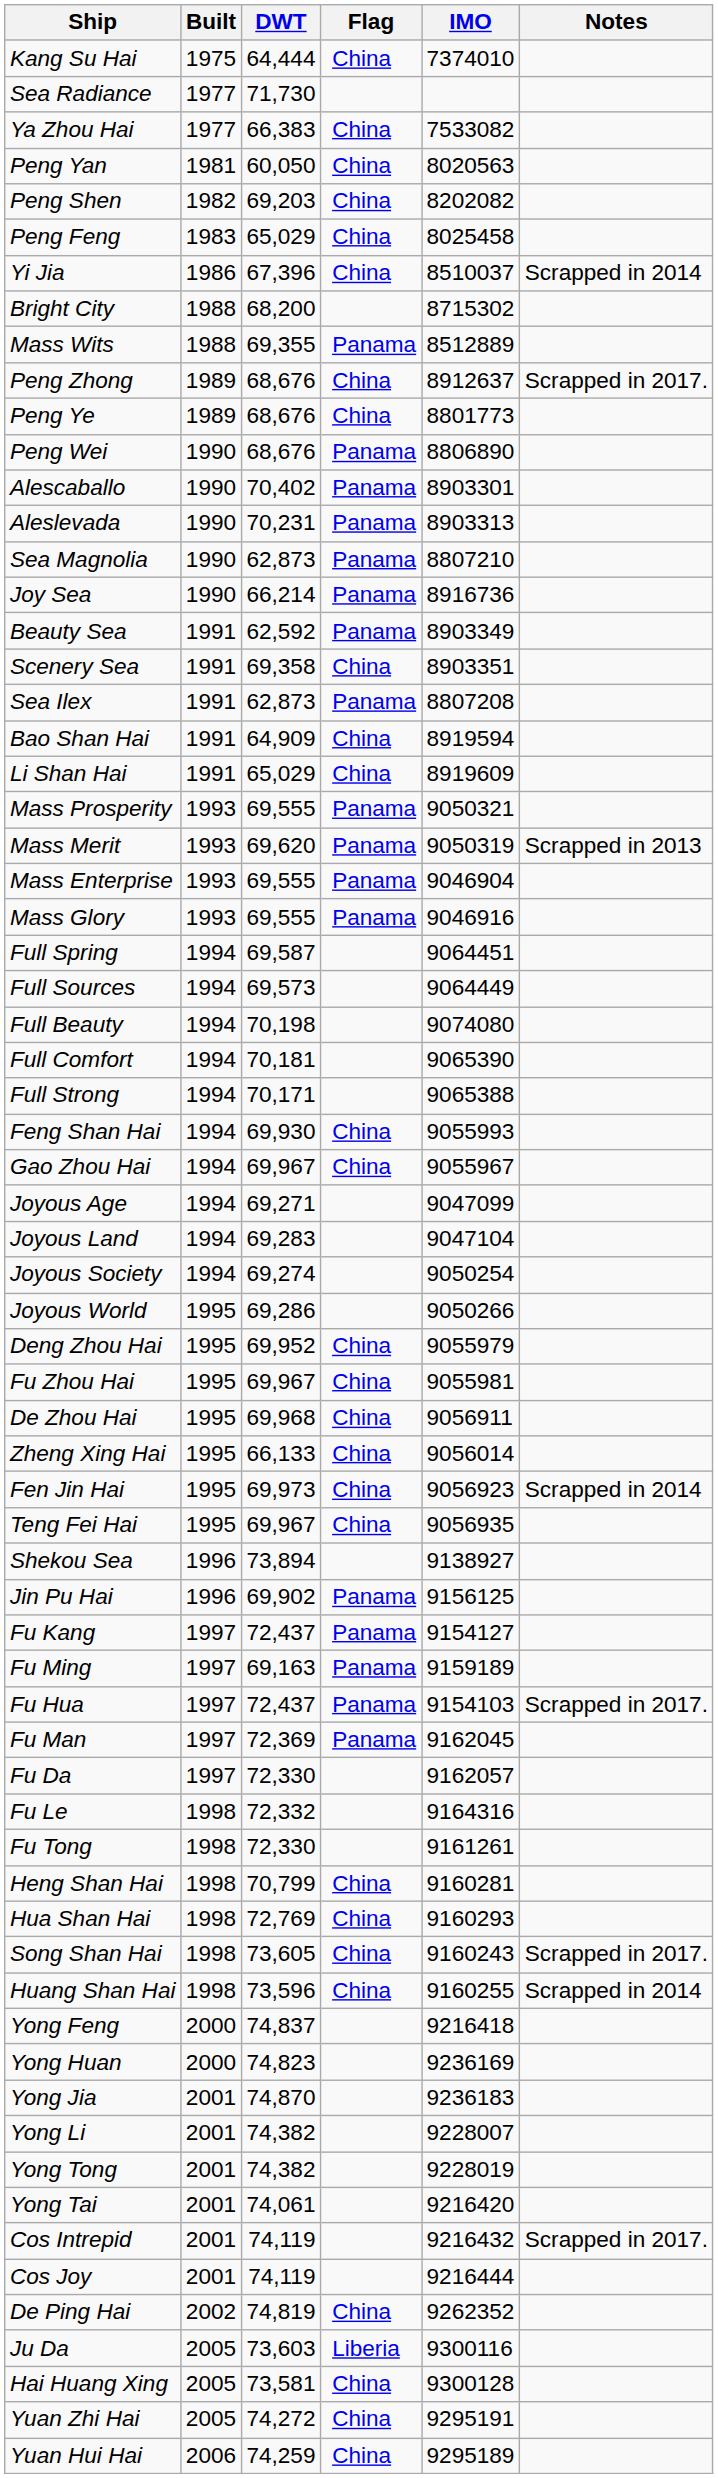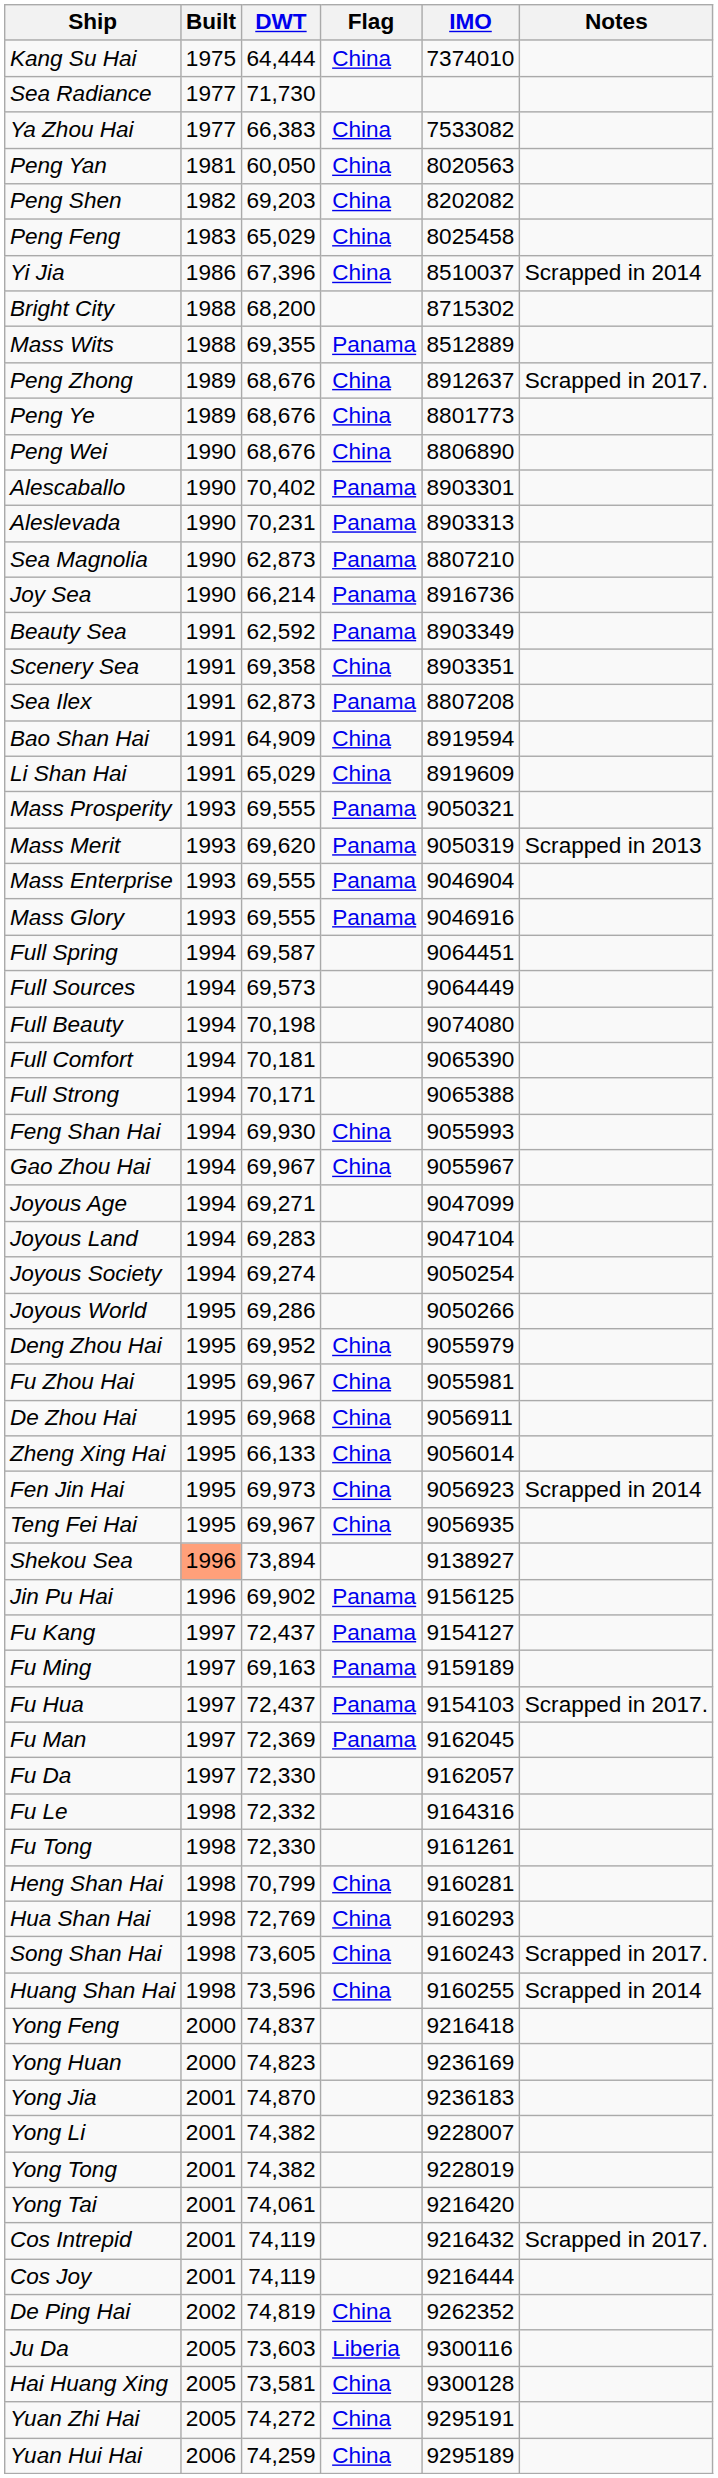 <table class="wikitable">
 <tr>
 <th>Ship</th>
 <th>Built</th>
 <th><a href='#'>DWT</a></th>
 <th>Flag</th>
 <th><a href='#'>IMO</a></th>
 <th>Notes</th>
 </tr>
 <tr>
 <td><em>Kang Su Hai</em></td>
 <td>1975</td>
 <td align=right>64,444</td>
 <td> <a href='#'>China</a></td>
 <td>7374010</td>
 <td></td>
 </tr>
 <tr>
 <td><em>Sea Radiance</em></td>
 <td>1977</td>
 <td align=right>71,730</td>
 <td></td>
 <td></td>
 <td></td>
 </tr>
 <tr>
 <td><em>Ya Zhou Hai</em></td>
 <td>1977</td>
 <td align=right>66,383</td>
 <td> <a href='#'>China</a></td>
 <td>7533082</td>
 <td></td>
 </tr>
 <tr>
 <td><em>Peng Yan</em></td>
 <td>1981</td>
 <td align=right>60,050</td>
 <td> <a href='#'>China</a></td>
 <td>8020563</td>
 <td></td>
 </tr>
 <tr>
 <td><em>Peng Shen</em></td>
 <td>1982</td>
 <td align=right>69,203</td>
 <td> <a href='#'>China</a></td>
 <td>8202082</td>
 <td></td>
 </tr>
 <tr>
 <td><em>Peng Feng</em></td>
 <td>1983</td>
 <td align=right>65,029</td>
 <td> <a href='#'>China</a></td>
 <td>8025458</td>
 <td></td>
 </tr>
 <tr>
 <td><em>Yi Jia</em></td>
 <td>1986</td>
 <td align=right>67,396</td>
 <td> <a href='#'>China</a></td>
 <td>8510037</td>
 <td>Scrapped in 2014</td>
 </tr>
 <tr>
 <td><em>Bright City</em></td>
 <td>1988</td>
 <td align=right>68,200</td>
 <td></td>
 <td>8715302</td>
 <td></td>
 </tr>
 <tr>
 <td><em>Mass Wits</em></td>
 <td>1988</td>
 <td align=right>69,355</td>
 <td> <a href='#'>Panama</a></td>
 <td>8512889</td>
 <td></td>
 </tr>
 <tr>
 <td><em>Peng Zhong</em></td>
 <td>1989</td>
 <td align=right>68,676</td>
 <td> <a href='#'>China</a></td>
 <td>8912637</td>
 <td>Scrapped in 2017.</td>
 </tr>
 <tr>
 <td><em>Peng Ye</em></td>
 <td>1989</td>
 <td align=right>68,676</td>
 <td> <a href='#'>China</a></td>
 <td>8801773</td>
 <td></td>
 </tr>
 <tr>
 <td><em>Peng Wei</em></td>
 <td>1990</td>
 <td align=right>68,676</td>
-<td> <a href='#'>Panama</a></td>
+<td> <a href='#'>China</a></td>
 <td>8806890</td>
 <td></td>
 </tr>
 <tr>
 <td><em>Alescaballo</em></td>
 <td>1990</td>
 <td align=right>70,402</td>
 <td> <a href='#'>Panama</a></td>
 <td>8903301</td>
 <td></td>
 </tr>
 <tr>
 <td><em>Aleslevada</em></td>
 <td>1990</td>
 <td align=right>70,231</td>
 <td> <a href='#'>Panama</a></td>
 <td>8903313</td>
 <td></td>
 </tr>
 <tr>
 <td><em>Sea Magnolia</em></td>
 <td>1990</td>
 <td align=right>62,873</td>
 <td> <a href='#'>Panama</a></td>
 <td>8807210</td>
 <td></td>
 </tr>
 <tr>
 <td><em>Joy Sea</em></td>
 <td>1990</td>
 <td align=right>66,214</td>
 <td> <a href='#'>Panama</a></td>
 <td>8916736</td>
 <td></td>
 </tr>
 <tr>
 <td><em>Beauty Sea</em></td>
 <td>1991</td>
 <td align=right>62,592</td>
 <td> <a href='#'>Panama</a></td>
 <td>8903349</td>
 <td></td>
 </tr>
 <tr>
 <td><em>Scenery Sea</em></td>
 <td>1991</td>
 <td align=right>69,358</td>
 <td> <a href='#'>China</a></td>
 <td>8903351</td>
 <td></td>
 </tr>
 <tr>
 <td><em>Sea Ilex</em></td>
 <td>1991</td>
 <td align=right>62,873</td>
 <td> <a href='#'>Panama</a></td>
 <td>8807208</td>
 <td></td>
 </tr>
 <tr>
 <td><em>Bao Shan Hai</em></td>
 <td>1991</td>
 <td align=right>64,909</td>
 <td> <a href='#'>China</a></td>
 <td>8919594</td>
 <td></td>
 </tr>
 <tr>
 <td><em>Li Shan Hai</em></td>
 <td>1991</td>
 <td align=right>65,029</td>
 <td> <a href='#'>China</a></td>
 <td>8919609</td>
 <td></td>
 </tr>
 <tr>
 <td><em>Mass Prosperity</em></td>
 <td>1993</td>
 <td align=right>69,555</td>
 <td> <a href='#'>Panama</a></td>
 <td>9050321</td>
 <td></td>
 </tr>
 <tr>
 <td><em>Mass Merit</em></td>
 <td>1993</td>
 <td align=right>69,620</td>
 <td> <a href='#'>Panama</a></td>
 <td>9050319</td>
 <td>Scrapped in 2013</td>
 </tr>
 <tr>
 <td><em>Mass Enterprise</em></td>
 <td>1993</td>
 <td align=right>69,555</td>
 <td> <a href='#'>Panama</a></td>
 <td>9046904</td>
 <td></td>
 </tr>
 <tr>
 <td><em>Mass Glory</em></td>
 <td>1993</td>
 <td align=right>69,555</td>
 <td> <a href='#'>Panama</a></td>
 <td>9046916</td>
 <td></td>
 </tr>
 <tr>
 <td><em>Full Spring</em></td>
 <td>1994</td>
 <td align=right>69,587</td>
 <td></td>
 <td>9064451</td>
 <td></td>
 </tr>
 <tr>
 <td><em>Full Sources</em></td>
 <td>1994</td>
 <td align=right>69,573</td>
 <td></td>
 <td>9064449</td>
 <td></td>
 </tr>
 <tr>
 <td><em>Full Beauty</em></td>
 <td>1994</td>
 <td align=right>70,198</td>
 <td></td>
 <td>9074080</td>
 <td></td>
 </tr>
 <tr>
 <td><em>Full Comfort</em></td>
 <td>1994</td>
 <td align=right>70,181</td>
 <td></td>
 <td>9065390</td>
 <td></td>
 </tr>
 <tr>
 <td><em>Full Strong</em></td>
 <td>1994</td>
 <td align=right>70,171</td>
 <td></td>
 <td>9065388</td>
 <td></td>
 </tr>
 <tr>
 <td><em>Feng Shan Hai</em></td>
 <td>1994</td>
 <td align=right>69,930</td>
 <td> <a href='#'>China</a></td>
 <td>9055993</td>
 <td></td>
 </tr>
 <tr>
 <td><em>Gao Zhou Hai</em></td>
 <td>1994</td>
 <td align=right>69,967</td>
 <td> <a href='#'>China</a></td>
 <td>9055967</td>
 <td></td>
 </tr>
 <tr>
 <td><em>Joyous Age</em></td>
 <td>1994</td>
 <td align=right>69,271</td>
 <td></td>
 <td>9047099</td>
 <td></td>
 </tr>
 <tr>
 <td><em>Joyous Land</em></td>
 <td>1994</td>
 <td align=right>69,283</td>
 <td></td>
 <td>9047104</td>
 <td></td>
 </tr>
 <tr>
 <td><em>Joyous Society</em></td>
 <td>1994</td>
 <td align=right>69,274</td>
 <td></td>
 <td>9050254</td>
 <td></td>
 </tr>
 <tr>
 <td><em>Joyous World</em></td>
 <td>1995</td>
 <td align=right>69,286</td>
 <td></td>
 <td>9050266</td>
 <td></td>
 </tr>
 <tr>
 <td><em>Deng Zhou Hai</em></td>
 <td>1995</td>
 <td align=right>69,952</td>
 <td> <a href='#'>China</a></td>
 <td>9055979</td>
 <td></td>
 </tr>
 <tr>
 <td><em>Fu Zhou Hai</em></td>
 <td>1995</td>
 <td align=right>69,967</td>
 <td> <a href='#'>China</a></td>
 <td>9055981</td>
 <td></td>
 </tr>
 <tr>
 <td><em>De Zhou Hai</em></td>
 <td>1995</td>
 <td align=right>69,968</td>
 <td> <a href='#'>China</a></td>
 <td>9056911</td>
 <td></td>
 </tr>
 <tr>
 <td><em>Zheng Xing Hai</em></td>
 <td>1995</td>
 <td align=right>66,133</td>
 <td> <a href='#'>China</a></td>
 <td>9056014</td>
 <td></td>
 </tr>
 <tr>
 <td><em>Fen Jin Hai</em></td>
 <td>1995</td>
 <td align=right>69,973</td>
 <td> <a href='#'>China</a></td>
 <td>9056923</td>
 <td>Scrapped in 2014</td>
 </tr>
 <tr>
 <td><em>Teng Fei Hai</em></td>
 <td>1995</td>
 <td align=right>69,967</td>
 <td> <a href='#'>China</a></td>
 <td>9056935</td>
 <td></td>
 </tr>
 <tr>
 <td><em>Shekou Sea</em></td>
-<td>1996</td>
+<td style="background: lightsalmon;">1996</td>
 <td align=right>73,894</td>
 <td></td>
 <td>9138927</td>
 <td></td>
 </tr>
 <tr>
 <td><em>Jin Pu Hai</em></td>
 <td>1996</td>
 <td align=right>69,902</td>
 <td> <a href='#'>Panama</a></td>
 <td>9156125</td>
 <td></td>
 </tr>
 <tr>
 <td><em>Fu Kang</em></td>
 <td>1997</td>
 <td align=right>72,437</td>
 <td> <a href='#'>Panama</a></td>
 <td>9154127</td>
 <td></td>
 </tr>
 <tr>
 <td><em>Fu Ming</em></td>
 <td>1997</td>
 <td align=right>69,163</td>
 <td> <a href='#'>Panama</a></td>
 <td>9159189</td>
 <td></td>
 </tr>
 <tr>
 <td><em>Fu Hua</em></td>
 <td>1997</td>
 <td align=right>72,437</td>
 <td> <a href='#'>Panama</a></td>
 <td>9154103</td>
 <td>Scrapped in 2017.</td>
 </tr>
 <tr>
 <td><em>Fu Man</em></td>
 <td>1997</td>
 <td align=right>72,369</td>
 <td> <a href='#'>Panama</a></td>
 <td>9162045</td>
 <td></td>
 </tr>
 <tr>
 <td><em>Fu Da</em></td>
 <td>1997</td>
 <td align=right>72,330</td>
 <td></td>
 <td>9162057</td>
 <td></td>
 </tr>
 <tr>
 <td><em>Fu Le</em></td>
 <td>1998</td>
 <td align=right>72,332</td>
 <td></td>
 <td>9164316</td>
 <td></td>
 </tr>
 <tr>
 <td><em>Fu Tong</em></td>
 <td>1998</td>
 <td align=right>72,330</td>
 <td></td>
 <td>9161261</td>
 <td></td>
 </tr>
 <tr>
 <td><em>Heng Shan Hai</em></td>
 <td>1998</td>
 <td align=right>70,799</td>
 <td> <a href='#'>China</a></td>
 <td>9160281</td>
 <td></td>
 </tr>
 <tr>
 <td><em>Hua Shan Hai</em></td>
 <td>1998</td>
 <td align=right>72,769</td>
 <td> <a href='#'>China</a></td>
 <td>9160293</td>
 <td></td>
 </tr>
 <tr>
 <td><em>Song Shan Hai</em></td>
 <td>1998</td>
 <td align=right>73,605</td>
 <td> <a href='#'>China</a></td>
 <td>9160243</td>
 <td>Scrapped in 2017.</td>
 </tr>
 <tr>
 <td><em>Huang Shan Hai</em></td>
 <td>1998</td>
 <td align=right>73,596</td>
 <td> <a href='#'>China</a></td>
 <td>9160255</td>
 <td>Scrapped in 2014</td>
 </tr>
 <tr>
 <td><em>Yong Feng</em></td>
 <td>2000</td>
 <td align=right>74,837</td>
 <td></td>
 <td>9216418</td>
 <td></td>
 </tr>
 <tr>
 <td><em>Yong Huan</em></td>
 <td>2000</td>
 <td align=right>74,823</td>
 <td></td>
 <td>9236169</td>
 <td></td>
 </tr>
 <tr>
 <td><em>Yong Jia</em></td>
 <td>2001</td>
 <td align=right>74,870</td>
 <td></td>
 <td>9236183</td>
 <td></td>
 </tr>
 <tr>
 <td><em>Yong Li</em></td>
 <td>2001</td>
 <td align=right>74,382</td>
 <td></td>
 <td>9228007</td>
 <td></td>
 </tr>
 <tr>
 <td><em>Yong Tong</em></td>
 <td>2001</td>
 <td align=right>74,382</td>
 <td></td>
 <td>9228019</td>
 <td></td>
 </tr>
 <tr>
 <td><em>Yong Tai</em></td>
 <td>2001</td>
 <td align=right>74,061</td>
 <td></td>
 <td>9216420</td>
 <td></td>
 </tr>
 <tr>
 <td><em>Cos Intrepid</em></td>
 <td>2001</td>
 <td align=right>74,119</td>
 <td></td>
 <td>9216432</td>
 <td>Scrapped in 2017.</td>
 </tr>
 <tr>
 <td><em>Cos Joy</em></td>
 <td>2001</td>
 <td align=right>74,119</td>
 <td></td>
 <td>9216444</td>
 <td></td>
 </tr>
 <tr>
 <td><em>De Ping Hai</em></td>
 <td>2002</td>
 <td align=right>74,819</td>
 <td> <a href='#'>China</a></td>
 <td>9262352</td>
 <td></td>
 </tr>
 <tr>
 <td><em>Ju Da</em></td>
 <td>2005</td>
 <td align=right>73,603</td>
 <td> <a href='#'>Liberia</a></td>
 <td>9300116</td>
 <td></td>
 </tr>
 <tr>
 <td><em>Hai Huang Xing</em></td>
 <td>2005</td>
 <td align=right>73,581</td>
 <td> <a href='#'>China</a></td>
 <td>9300128</td>
 <td></td>
 </tr>
 <tr>
 <td><em>Yuan Zhi Hai</em></td>
 <td>2005</td>
 <td align=right>74,272</td>
 <td> <a href='#'>China</a></td>
 <td>9295191</td>
 <td></td>
 </tr>
 <tr>
 <td><em>Yuan Hui Hai</em></td>
 <td>2006</td>
 <td align=right>74,259</td>
 <td> <a href='#'>China</a></td>
 <td>9295189</td>
 <td></td>
 </tr>
 <tr>
 </tr>
 </table>
